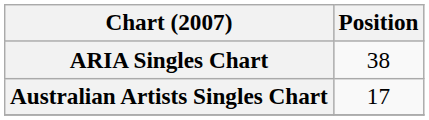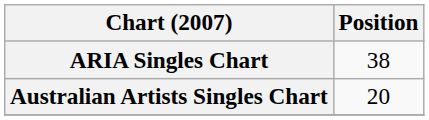 <table class="wikitable plainrowheaders" style="text-align:center;">
 <tr>
 <th scope="col">Chart (2007)</th>
 <th scope="col">Position</th>
 </tr>
 <tr>
 <th scope="row">ARIA Singles Chart</th>
 <td>38</td>
 </tr>
 <tr>
 <th scope="row">Australian Artists Singles Chart</th>
-<td>17</td>
+<td>20</td>
 </tr>
 <tr>
 </tr>
 </table>
